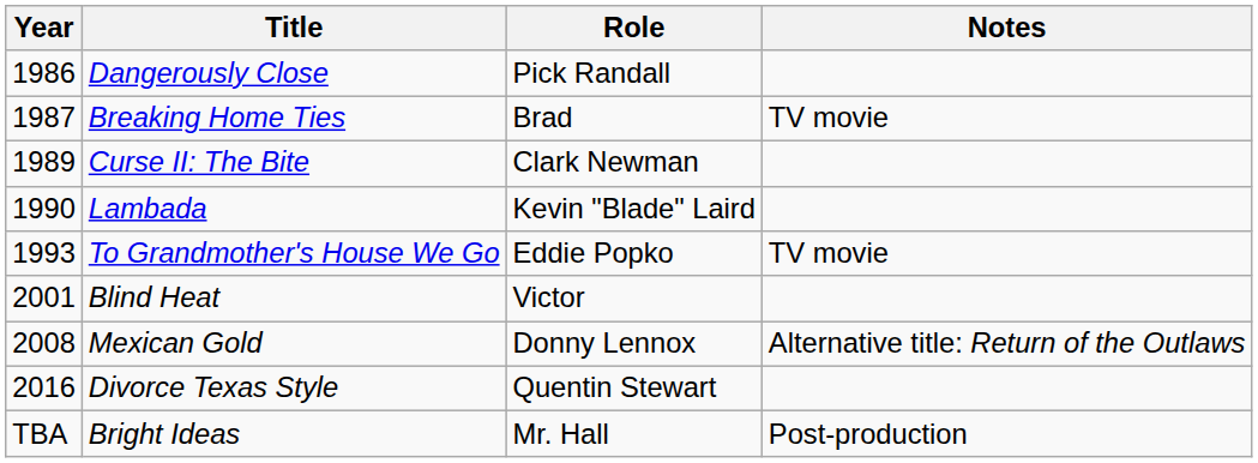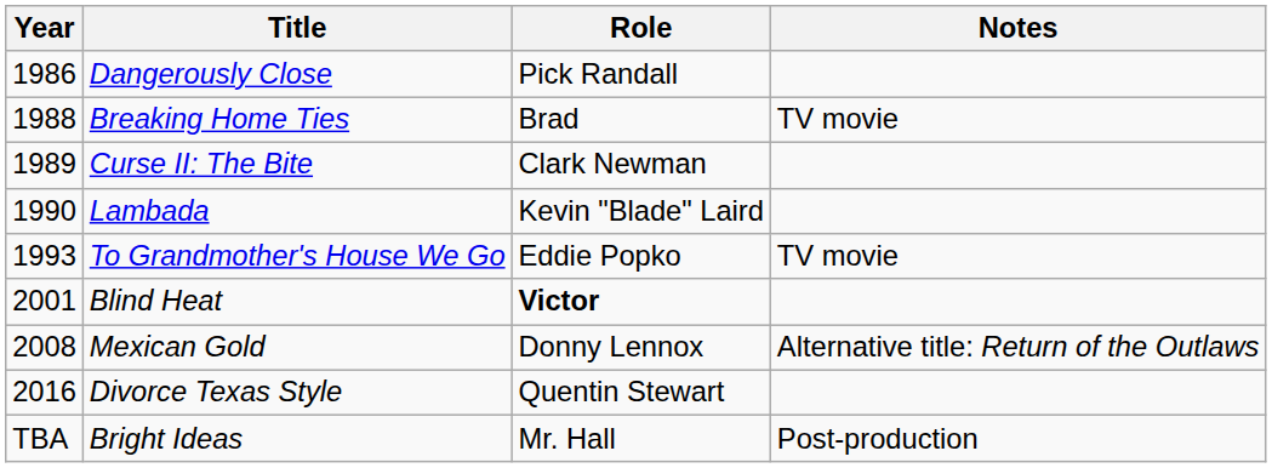 <table class="wikitable sortable">
 <tr>
 <th>Year</th>
 <th>Title</th>
 <th>Role</th>
 <th class="unsortable">Notes</th>
 </tr>
 <tr>
 <td>1986</td>
 <td><em><a href='#'>Dangerously Close</a></em></td>
 <td>Pick Randall</td>
 <td></td>
 </tr>
 <tr>
-<td>1987</td>
+<td>1988</td>
 <td><em><a href='#'>Breaking Home Ties</a></em></td>
 <td>Brad</td>
 <td>TV movie</td>
 </tr>
 <tr>
 <td>1989</td>
 <td><em><a href='#'>Curse II: The Bite</a></em></td>
 <td>Clark Newman</td>
 <td></td>
 </tr>
 <tr>
 <td>1990</td>
 <td><em><a href='#'>Lambada</a></em></td>
 <td>Kevin "Blade" Laird</td>
 <td></td>
 </tr>
 <tr>
 <td>1993</td>
 <td><em><a href='#'>To Grandmother's House We Go</a></em></td>
 <td>Eddie Popko</td>
 <td>TV movie</td>
 </tr>
 <tr>
 <td>2001</td>
 <td><em>Blind Heat</em></td>
-<td>Victor</td>
+<td><strong>Victor</strong></td>
 <td></td>
 </tr>
 <tr>
 <td>2008</td>
 <td><em>Mexican Gold</em></td>
 <td>Donny Lennox</td>
 <td>Alternative title: <em>Return of the Outlaws</em></td>
 </tr>
 <tr>
 <td>2016</td>
 <td><em>Divorce Texas Style</em></td>
 <td>Quentin Stewart</td>
 <td></td>
 </tr>
 <tr>
 <td>TBA</td>
 <td><em>Bright Ideas</em></td>
 <td>Mr. Hall</td>
 <td>Post-production</td>
 </tr>
 </table>
